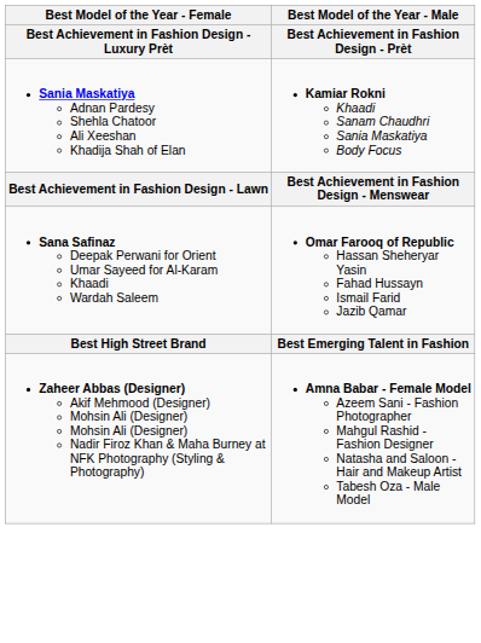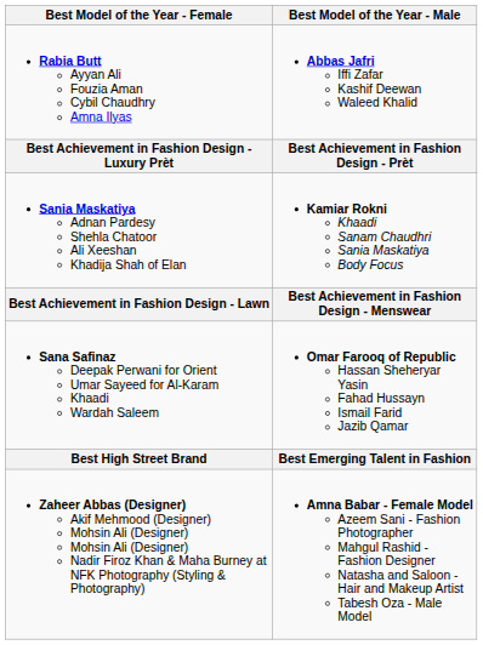 <table class=wikitable style="width=100%">
 <tr>
 <th style="width=50%">Best Model of the Year - Female</th>
 <th style="width=50%">Best Model of the Year - Male</th>
+</tr>
+<tr>
+<td valign="top"><br><ul><li><strong><a href='#'>Rabia Butt</a></strong><ul><li>Ayyan Ali</li><li>Fouzia Aman</li><li>Cybil Chaudhry</li><li><a href='#'>Amna Ilyas</a></li></ul></li></ul></td>
+<td valign="top"><br><ul><li><strong><a href='#'>Abbas Jafri</a></strong><ul><li>Iffi Zafar</li><li>Kashif Deewan</li><li>Waleed Khalid</li></ul></li></ul></td>
 </tr>
 <tr>
 <th style="width=50%">Best Achievement in Fashion Design - Luxury Prèt</th>
 <th style="width=50%">Best Achievement in Fashion Design - Prèt</th>
 </tr>
 <tr>
 <td valign="top"><br><ul><li><strong><a href='#'>Sania Maskatiya</a></strong><ul><li>Adnan Pardesy</li><li>Shehla Chatoor</li><li>Ali Xeeshan</li><li>Khadija Shah of Elan</li></ul></li></ul></td>
 <td valign="top"><br><ul><li><strong>Kamiar Rokni</strong><ul><li><em>Khaadi</em></li><li><em>Sanam Chaudhri</em></li><li><em>Sania Maskatiya</em></li><li><em>Body Focus</em></li></ul></li></ul></td>
 </tr>
 <tr>
 <th style="width=50%">Best Achievement in Fashion Design - Lawn</th>
 <th style="width=50%">Best Achievement in Fashion Design - Menswear</th>
 </tr>
 <tr>
 <td valign="top"><br><ul><li><strong>Sana Safinaz</strong><ul><li>Deepak Perwani for Orient</li><li>Umar Sayeed for Al-Karam</li><li>Khaadi</li><li>Wardah Saleem</li></ul></li></ul></td>
 <td valign="top"><br><ul><li><strong>Omar Farooq of Republic</strong><ul><li>Hassan Sheheryar Yasin</li><li>Fahad Hussayn</li><li>Ismail Farid</li><li>Jazib Qamar</li></ul></li></ul></td>
 </tr>
 <tr>
 <th style="width=50%">Best High Street Brand</th>
 <th style="width=50%">Best Emerging Talent in Fashion</th>
 </tr>
 <tr>
 <td valign="top"><br><ul><li><strong>Zaheer Abbas (Designer)</strong><ul><li>Akif Mehmood (Designer)</li><li>Mohsin Ali (Designer)</li><li>Mohsin Ali (Designer)</li><li>Nadir Firoz Khan & Maha Burney at NFK Photography (Styling & Photography)</li></ul></li></ul></td>
 <td valign="top"><br><ul><li><strong>Amna Babar - Female Model</strong><ul><li>Azeem Sani - Fashion Photographer</li><li>Mahgul Rashid - Fashion Designer</li><li>Natasha and Saloon - Hair and Makeup Artist</li><li>Tabesh Oza - Male Model</li></ul></li></ul></td>
 </tr>
 </table>
